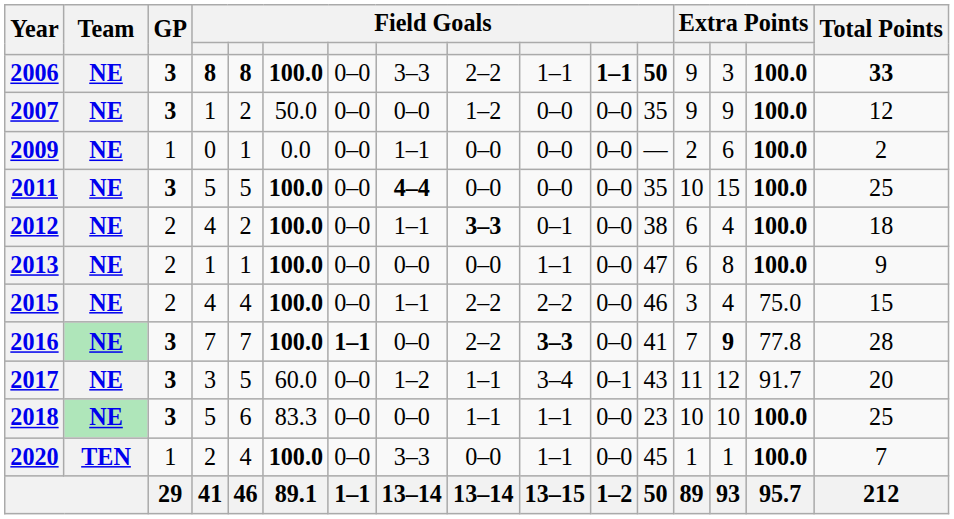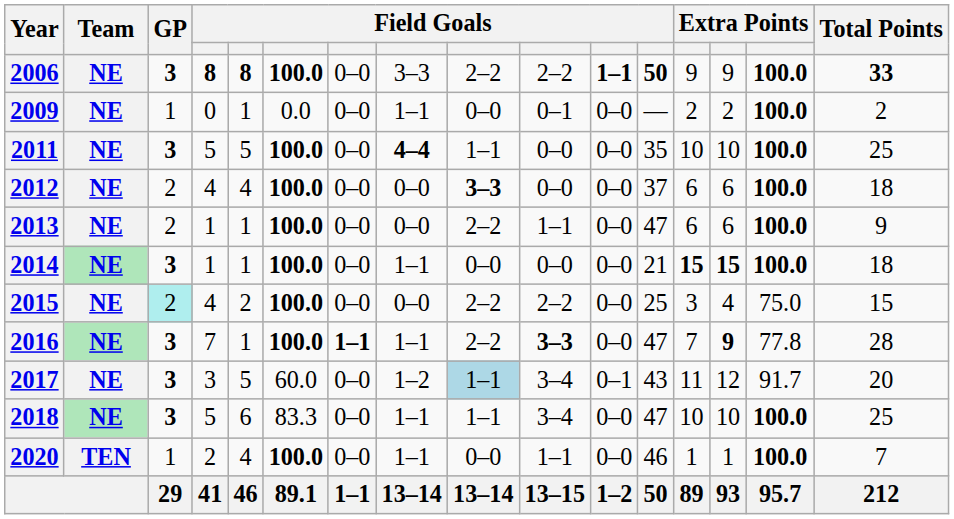 <table class="wikitable" style="text-align:center;">
 <tr>
 <th rowspan="2">Year</th>
 <th rowspan="2">Team</th>
 <th rowspan="2">GP</th>
 <th colspan="9">Field Goals</th>
 <th colspan="3">Extra Points</th>
 <th rowspan="2">Total Points</th>
 </tr>
 <tr>
 <th></th>
 <th></th>
 <th></th>
 <th></th>
 <th></th>
 <th></th>
 <th></th>
 <th></th>
 <th></th>
 <th></th>
 <th></th>
 <th></th>
 </tr>
 <tr>
 <th><a href='#'>2006</a></th>
 <th><a href='#'>NE</a></th>
 <td><strong>3</strong></td>
 <td><strong>8</strong></td>
 <td><strong>8</strong></td>
 <td><strong>100.0</strong></td>
 <td>0–0</td>
 <td>3–3</td>
 <td>2–2</td>
-<td>1–1</td>
+<td>2–2</td>
 <td><strong>1–1</strong></td>
 <td><strong>50</strong></td>
 <td>9</td>
-<td>3</td>
+<td>9</td>
 <td><strong>100.0</strong></td>
 <td><strong>33</strong></td>
-</tr>
-<tr>
-<th><a href='#'>2007</a></th>
-<th><a href='#'>NE</a></th>
-<td><strong>3</strong></td>
-<td>1</td>
-<td>2</td>
-<td>50.0</td>
-<td>0–0</td>
-<td>0–0</td>
-<td>1–2</td>
-<td>0–0</td>
-<td>0–0</td>
-<td>35</td>
-<td>9</td>
-<td>9</td>
-<td><strong>100.0</strong></td>
-<td>12</td>
 </tr>
 <tr>
 <th><a href='#'>2009</a></th>
 <th><a href='#'>NE</a></th>
 <td>1</td>
 <td>0</td>
 <td>1</td>
 <td>0.0</td>
 <td>0–0</td>
 <td>1–1</td>
 <td>0–0</td>
-<td>0–0</td>
+<td>0–1</td>
 <td>0–0</td>
 <td>—</td>
 <td>2</td>
-<td>6</td>
+<td>2</td>
 <td><strong>100.0</strong></td>
 <td>2</td>
 </tr>
 <tr>
 <th><a href='#'>2011</a></th>
 <th><a href='#'>NE</a></th>
 <td><strong>3</strong></td>
 <td>5</td>
 <td>5</td>
 <td><strong>100.0</strong></td>
 <td>0–0</td>
 <td><strong>4–4</strong></td>
-<td>0–0</td>
+<td>1–1</td>
 <td>0–0</td>
 <td>0–0</td>
 <td>35</td>
 <td>10</td>
-<td>15</td>
+<td>10</td>
 <td><strong>100.0</strong></td>
 <td>25</td>
 </tr>
 <tr>
 <th><a href='#'>2012</a></th>
 <th><a href='#'>NE</a></th>
 <td>2</td>
 <td>4</td>
-<td>2</td>
+<td>4</td>
 <td><strong>100.0</strong></td>
 <td>0–0</td>
-<td>1–1</td>
+<td>0–0</td>
 <td><strong>3–3</strong></td>
-<td>0–1</td>
 <td>0–0</td>
-<td>38</td>
+<td>0–0</td>
+<td>37</td>
 <td>6</td>
-<td>4</td>
+<td>6</td>
 <td><strong>100.0</strong></td>
 <td>18</td>
 </tr>
 <tr>
 <th><a href='#'>2013</a></th>
 <th><a href='#'>NE</a></th>
 <td>2</td>
 <td>1</td>
 <td>1</td>
 <td><strong>100.0</strong></td>
 <td>0–0</td>
 <td>0–0</td>
-<td>0–0</td>
+<td>2–2</td>
 <td>1–1</td>
 <td>0–0</td>
 <td>47</td>
 <td>6</td>
-<td>8</td>
+<td>6</td>
 <td><strong>100.0</strong></td>
 <td>9</td>
 </tr>
 <tr>
-<th><a href='#'>2015</a></th>
-<th><a href='#'>NE</a></th>
-<td>2</td>
-<td>4</td>
-<td>4</td>
+<th><a href='#'>2014</a></th>
+<th style="background:#afe6ba; width:3em;"><a href='#'>NE</a></th>
+<td><strong>3</strong></td>
+<td>1</td>
+<td>1</td>
 <td><strong>100.0</strong></td>
 <td>0–0</td>
 <td>1–1</td>
+<td>0–0</td>
+<td>0–0</td>
+<td>0–0</td>
+<td>21</td>
+<td><strong>15</strong></td>
+<td><strong>15</strong></td>
+<td><strong>100.0</strong></td>
+<td>18</td>
+</tr>
+<tr>
+<th><a href='#'>2015</a></th>
+<th><a href='#'>NE</a></th>
+<td style="background: paleturquoise;">2</td>
+<td>4</td>
+<td>2</td>
+<td><strong>100.0</strong></td>
+<td>0–0</td>
+<td>0–0</td>
 <td>2–2</td>
 <td>2–2</td>
 <td>0–0</td>
-<td>46</td>
+<td>25</td>
 <td>3</td>
 <td>4</td>
 <td>75.0</td>
 <td>15</td>
 </tr>
 <tr>
 <th><a href='#'>2016</a></th>
 <th style="background:#afe6ba; width:3em;"><a href='#'>NE</a></th>
 <td><strong>3</strong></td>
 <td>7</td>
-<td>7</td>
+<td>1</td>
 <td><strong>100.0</strong></td>
 <td><strong>1–1</strong></td>
-<td>0–0</td>
+<td>1–1</td>
 <td>2–2</td>
 <td><strong>3–3</strong></td>
 <td>0–0</td>
-<td>41</td>
+<td>47</td>
 <td>7</td>
 <td><strong>9</strong></td>
 <td>77.8</td>
 <td>28</td>
 </tr>
 <tr>
 <th><a href='#'>2017</a></th>
 <th><a href='#'>NE</a></th>
 <td><strong>3</strong></td>
 <td>3</td>
 <td>5</td>
 <td>60.0</td>
 <td>0–0</td>
 <td>1–2</td>
-<td>1–1</td>
+<td style="background: lightblue;">1–1</td>
 <td>3–4</td>
 <td>0–1</td>
 <td>43</td>
 <td>11</td>
 <td>12</td>
 <td>91.7</td>
 <td>20</td>
 </tr>
 <tr>
 <th><a href='#'>2018</a></th>
 <th style="background:#afe6ba; width:3em;"><a href='#'>NE</a></th>
 <td><strong>3</strong></td>
 <td>5</td>
 <td>6</td>
 <td>83.3</td>
 <td>0–0</td>
-<td>0–0</td>
 <td>1–1</td>
 <td>1–1</td>
+<td>3–4</td>
 <td>0–0</td>
-<td>23</td>
+<td>47</td>
 <td>10</td>
 <td>10</td>
 <td><strong>100.0</strong></td>
 <td>25</td>
 </tr>
 <tr>
 <th><a href='#'>2020</a></th>
 <th><a href='#'>TEN</a></th>
 <td>1</td>
 <td>2</td>
 <td>4</td>
 <td><strong>100.0</strong></td>
 <td>0–0</td>
-<td>3–3</td>
+<td>1–1</td>
 <td>0–0</td>
 <td>1–1</td>
 <td>0–0</td>
-<td>45</td>
+<td>46</td>
 <td>1</td>
 <td>1</td>
 <td><strong>100.0</strong></td>
 <td>7</td>
 </tr>
 <tr>
 <th colspan="2"></th>
 <th>29</th>
 <th>41</th>
 <th>46</th>
 <th>89.1</th>
 <th>1–1</th>
 <th>13–14</th>
 <th>13–14</th>
 <th>13–15</th>
 <th>1–2</th>
 <th>50</th>
 <th>89</th>
 <th>93</th>
 <th>95.7</th>
 <th>212</th>
 </tr>
 </table>
